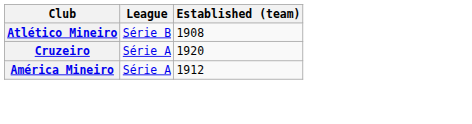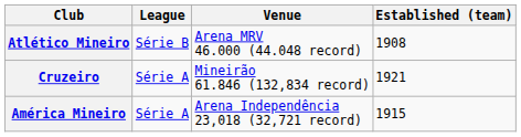 <table class="wikitable">
 <tr>
 <th>Club</th>
 <th>League</th>
+<th>Venue</th>
 <th>Established (team)</th>
 </tr>
 <tr>
 <th><a href='#'>Atlético Mineiro</a></th>
 <td><a href='#'>Série B</a></td>
+<td><a href='#'>Arena MRV</a><br>46.000 (44.048 record)</td>
 <td>1908</td>
 </tr>
 <tr>
 <th><a href='#'>Cruzeiro</a></th>
 <td><a href='#'>Série A</a></td>
-<td>1920</td>
+<td><a href='#'>Mineirão</a><br>61.846 (132,834 record)</td>
+<td>1921</td>
 </tr>
 <tr>
 <th><a href='#'>América Mineiro</a></th>
 <td><a href='#'>Série A</a></td>
-<td>1912</td>
+<td><a href='#'>Arena Independência</a><br>23,018 (32,721 record)</td>
+<td>1915</td>
 </tr>
 </table>
